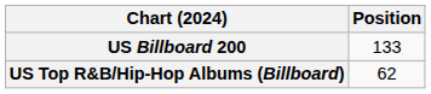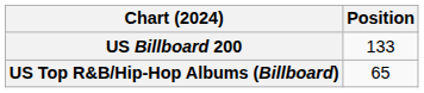 <table class="wikitable sortable plainrowheaders" style="text-align:center">
 <tr>
 <th scope="col">Chart (2024)</th>
 <th scope="col">Position</th>
 </tr>
 <tr>
 <th scope="row">US <em>Billboard</em> 200</th>
 <td>133</td>
 </tr>
 <tr>
 <th scope="row">US Top R&B/Hip-Hop Albums (<em>Billboard</em>)</th>
-<td>62</td>
+<td>65</td>
 </tr>
 </table>
